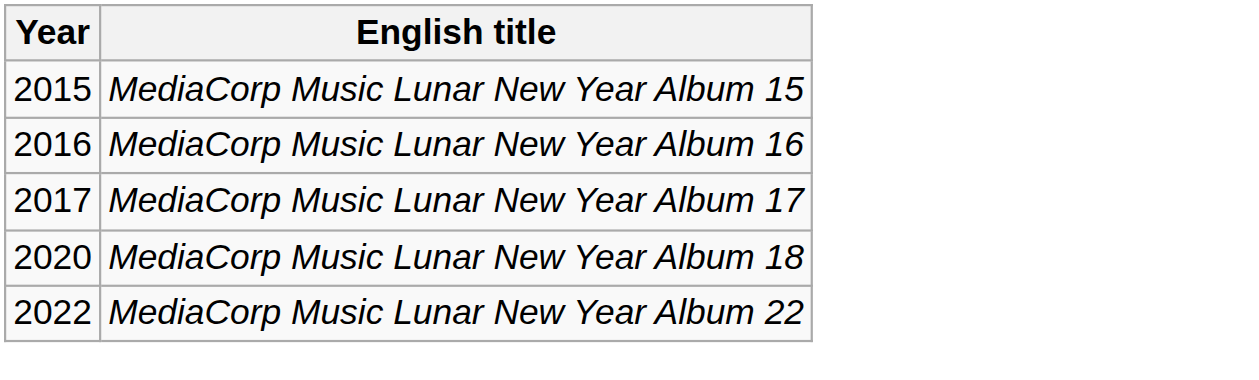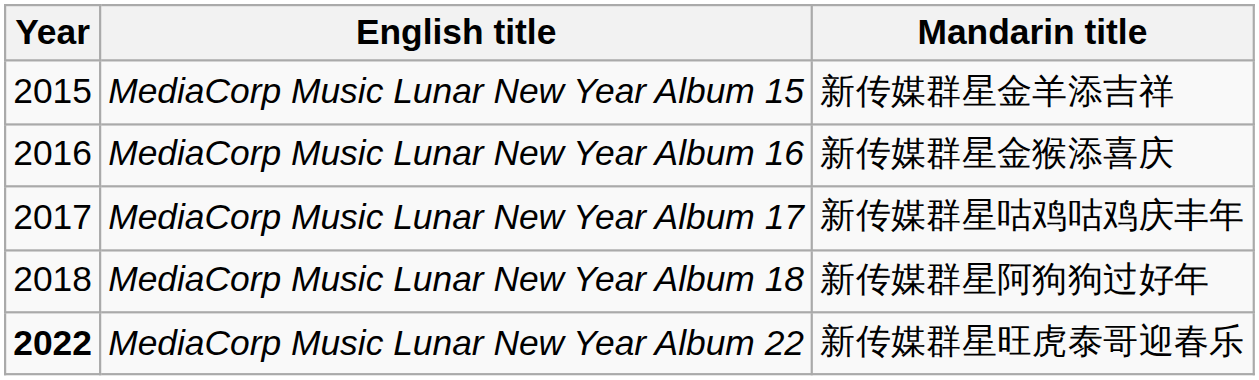 <table class="wikitable sortable">
 <tr>
 <th>Year</th>
 <th>English title</th>
+<th>Mandarin title</th>
 </tr>
 <tr>
 <td>2015</td>
 <td><em>MediaCorp Music Lunar New Year Album 15</em></td>
+<td>新传媒群星金羊添吉祥</td>
 </tr>
 <tr>
 <td>2016</td>
 <td><em>MediaCorp Music Lunar New Year Album 16</em></td>
+<td>新传媒群星金猴添喜庆</td>
 </tr>
 <tr>
 <td>2017</td>
 <td><em>MediaCorp Music Lunar New Year Album 17</em></td>
+<td>新传媒群星咕鸡咕鸡庆丰年</td>
 </tr>
 <tr>
-<td>2020</td>
+<td>2018</td>
 <td><em>MediaCorp Music Lunar New Year Album 18</em></td>
+<td>新传媒群星阿狗狗过好年</td>
 </tr>
 <tr>
-<td>2022</td>
+<td><strong>2022</strong></td>
 <td><em>MediaCorp Music Lunar New Year Album 22</em></td>
+<td>新传媒群星旺虎泰哥迎春乐</td>
 </tr>
 </table>
